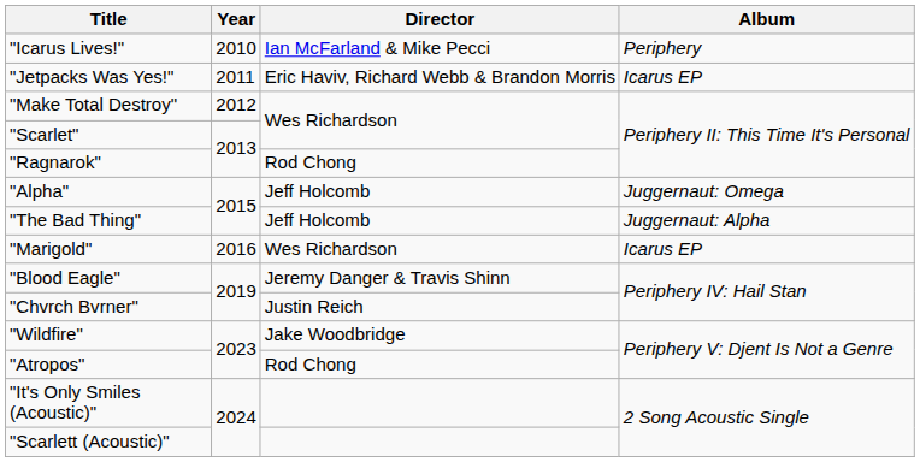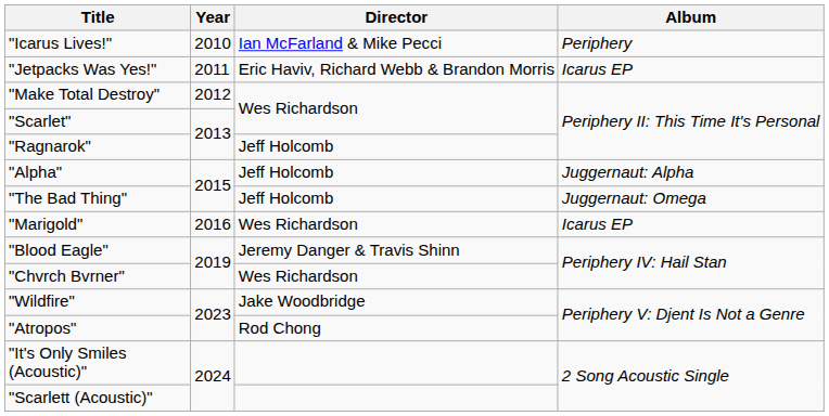 <table class="wikitable">
 <tr>
 <th style="width:175px;">Title</th>
 <th>Year</th>
 <th>Director</th>
 <th>Album</th>
 </tr>
 <tr>
 <td>"Icarus Lives!"</td>
 <td>2010</td>
 <td><a href='#'>Ian McFarland</a> & Mike Pecci</td>
 <td><em>Periphery</em></td>
 </tr>
 <tr>
 <td>"Jetpacks Was Yes!"</td>
 <td>2011</td>
 <td>Eric Haviv, Richard Webb & Brandon Morris</td>
 <td><em>Icarus EP</em></td>
 </tr>
 <tr>
 <td>"Make Total Destroy"</td>
 <td>2012</td>
 <td rowspan="2">Wes Richardson</td>
 <td rowspan="3"><em>Periphery II: This Time It's Personal</em></td>
 </tr>
 <tr>
 <td>"Scarlet"</td>
 <td rowspan="2">2013</td>
 </tr>
 <tr>
 <td>"Ragnarok"</td>
-<td>Rod Chong</td>
+<td>Jeff Holcomb</td>
 </tr>
 <tr>
 <td>"Alpha"</td>
 <td rowspan="2">2015</td>
 <td>Jeff Holcomb</td>
-<td><em> Juggernaut: Omega</em></td>
+<td><em>Juggernaut: Alpha</em></td>
 </tr>
 <tr>
 <td>"The Bad Thing"</td>
 <td>Jeff Holcomb</td>
-<td><em>Juggernaut: Alpha</em></td>
+<td><em> Juggernaut: Omega</em></td>
 </tr>
 <tr>
 <td>"Marigold"</td>
 <td>2016</td>
 <td>Wes Richardson</td>
 <td><em>Icarus EP</em></td>
 </tr>
 <tr>
 <td>"Blood Eagle"</td>
 <td rowspan="2">2019</td>
 <td>Jeremy Danger & Travis Shinn</td>
 <td rowspan="2"><em>Periphery IV: Hail Stan</em></td>
 </tr>
 <tr>
 <td>"Chvrch Bvrner"</td>
-<td>Justin Reich</td>
+<td>Wes Richardson</td>
 </tr>
 <tr>
 <td>"Wildfire"</td>
 <td rowspan="2">2023</td>
 <td>Jake Woodbridge</td>
 <td rowspan="2"><em>Periphery V: Djent Is Not a Genre</em></td>
 </tr>
 <tr>
 <td>"Atropos"</td>
 <td>Rod Chong</td>
 </tr>
 <tr>
 <td>"It's Only Smiles (Acoustic)"</td>
 <td rowspan="2">2024</td>
 <td></td>
 <td rowspan="2"><em>2 Song Acoustic Single</em></td>
 </tr>
 <tr>
 <td>"Scarlett (Acoustic)"</td>
 <td></td>
 </tr>
 </table>
